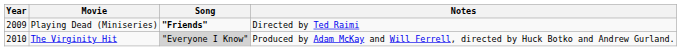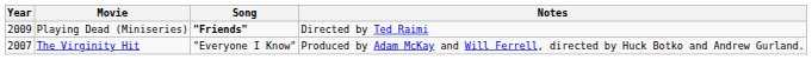 <table class="wikitable">
 <tr>
 <th>Year</th>
 <th>Movie</th>
 <th>Song</th>
 <th>Notes</th>
 </tr>
 <tr>
 <td>2009</td>
 <td>Playing Dead (Miniseries) </td>
 <td><strong>"Friends"</strong></td>
 <td>Directed by <a href='#'>Ted Raimi</a></td>
 </tr>
 <tr>
-<td>2010</td>
+<td>2007</td>
 <td><a href='#'>The Virginity Hit</a></td>
-<td style="background: lightgrey;">"Everyone I Know"</td>
+<td>"Everyone I Know"</td>
 <td>Produced by <a href='#'>Adam McKay</a> and <a href='#'>Will Ferrell</a>, directed by Huck Botko and Andrew Gurland.</td>
 </tr>
 </table>
